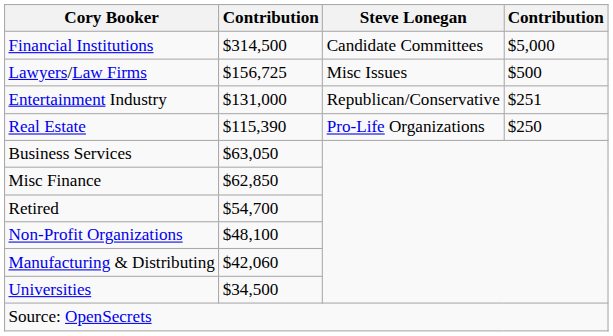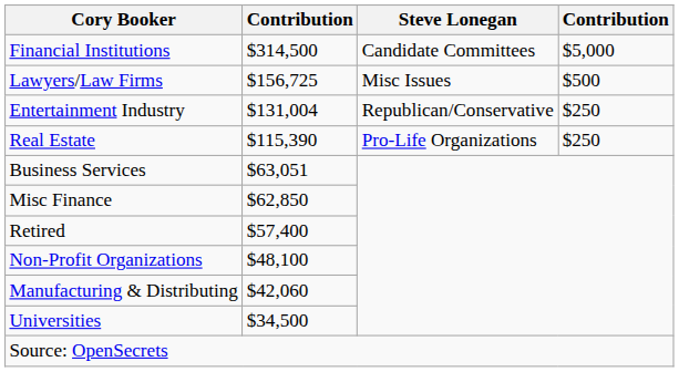 <table class="wikitable sortable">
 <tr>
 <th>Cory Booker</th>
 <th>Contribution</th>
 <th>Steve Lonegan</th>
 <th>Contribution</th>
 </tr>
 <tr>
 <td><a href='#'>Financial Institutions</a></td>
 <td>$314,500</td>
 <td>Candidate Committees</td>
 <td>$5,000</td>
 </tr>
 <tr>
 <td><a href='#'>Lawyers</a>/<a href='#'>Law Firms</a></td>
 <td>$156,725</td>
 <td>Misc Issues</td>
 <td>$500</td>
 </tr>
 <tr>
 <td><a href='#'>Entertainment</a> Industry</td>
-<td>$131,000</td>
+<td>$131,004</td>
 <td>Republican/Conservative</td>
-<td>$251</td>
+<td>$250</td>
 </tr>
 <tr>
 <td><a href='#'>Real Estate</a></td>
 <td>$115,390</td>
 <td><a href='#'>Pro-Life</a> Organizations</td>
 <td>$250</td>
 </tr>
 <tr>
 <td>Business Services</td>
-<td>$63,050</td>
+<td>$63,051</td>
 </tr>
 <tr>
 <td>Misc Finance</td>
 <td>$62,850</td>
 </tr>
 <tr>
 <td>Retired</td>
-<td>$54,700</td>
+<td>$57,400</td>
 </tr>
 <tr>
 <td><a href='#'>Non-Profit Organizations</a></td>
 <td>$48,100</td>
 </tr>
 <tr>
 <td><a href='#'>Manufacturing</a> & Distributing</td>
 <td>$42,060</td>
 </tr>
 <tr>
 <td><a href='#'>Universities</a></td>
 <td>$34,500</td>
 </tr>
 <tr>
 <td colspan=5>Source: <a href='#'>OpenSecrets</a></td>
 </tr>
 </table>
